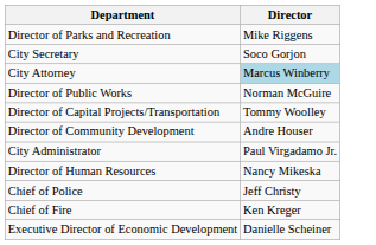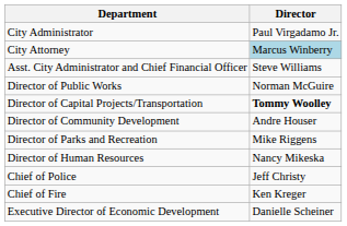 <table class="wikitable">
 <tr>
 <th>Department</th>
 <th>Director</th>
 </tr>
 <tr>
-<td>Director of Parks and Recreation</td>
-<td>Mike Riggens</td>
-</tr>
-<tr>
-<td>City Secretary</td>
-<td>Soco Gorjon</td>
+<td>City Administrator</td>
+<td>Paul Virgadamo Jr.</td>
 </tr>
 <tr>
 <td>City Attorney</td>
 <td style="background: lightblue;">Marcus Winberry</td>
+</tr>
+<tr>
+<td>Asst. City Administrator and Chief Financial Officer</td>
+<td>Steve Williams</td>
 </tr>
 <tr>
 <td>Director of Public Works</td>
 <td>Norman McGuire</td>
 </tr>
 <tr>
 <td>Director of Capital Projects/Transportation</td>
-<td>Tommy Woolley</td>
+<td><strong>Tommy Woolley</strong></td>
 </tr>
 <tr>
 <td>Director of Community Development</td>
 <td>Andre Houser</td>
 </tr>
 <tr>
-<td>City Administrator</td>
-<td>Paul Virgadamo Jr.</td>
+<td>Director of Parks and Recreation</td>
+<td>Mike Riggens</td>
 </tr>
 <tr>
 <td>Director of Human Resources</td>
 <td>Nancy Mikeska</td>
 </tr>
 <tr>
 <td>Chief of Police</td>
 <td>Jeff Christy</td>
 </tr>
 <tr>
 <td>Chief of Fire</td>
 <td>Ken Kreger</td>
 </tr>
 <tr>
 <td>Executive Director of Economic Development</td>
 <td>Danielle Scheiner</td>
 </tr>
 </table>
